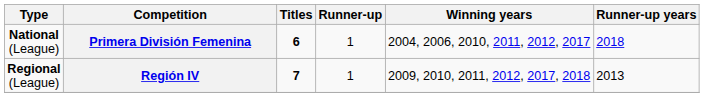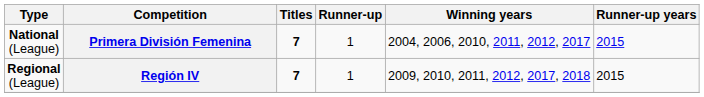 <table class="wikitable plainrowheaders" style="font-size:95%; text-align:center;">
 <tr>
 <th>Type</th>
 <th width=250px>Competition</th>
 <th>Titles</th>
 <th>Runner-up</th>
 <th>Winning years</th>
 <th>Runner-up years</th>
 </tr>
 <tr>
 <td rowspan=1><strong>National</strong><br>(League)</td>
 <th scope=col><a href='#'>Primera División Femenina</a></th>
-<td><strong>6</strong></td>
+<td><strong>7</strong></td>
 <td>1</td>
 <td align="left">2004, 2006, 2010, <a href='#'>2011</a>, <a href='#'>2012</a>, <a href='#'>2017</a></td>
-<td align="left"><a href='#'>2018</a></td>
+<td align="left"><a href='#'>2015</a></td>
 </tr>
 <tr>
 <td rowspan=1><strong>Regional</strong><br>(League)</td>
 <th scope=col><a href='#'>Región IV</a></th>
 <td><strong>7</strong></td>
 <td>1</td>
 <td align="left">2009, 2010, 2011, <a href='#'>2012</a>, <a href='#'>2017</a>, <a href='#'>2018</a></td>
-<td align="left">2013</td>
+<td align="left">2015</td>
 </tr>
 <tr>
 </tr>
 </table>
